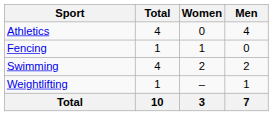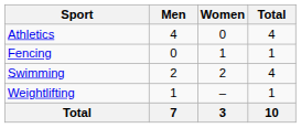 <table class="wikitable sortable" style="text-align:center;">
 <tr>
 <th width=180>Sport</th>
+<th width=55>Men</th>
+<th width=55>Women</th>
 <th width=55>Total</th>
-<th width=55>Women</th>
-<th width=55>Men</th>
 </tr>
 <tr>
 <td align=left><a href='#'>Athletics</a></td>
 <td>4</td>
 <td>0</td>
 <td>4</td>
 </tr>
 <tr>
 <td align=left><a href='#'>Fencing</a></td>
+<td>0</td>
 <td>1</td>
 <td>1</td>
-<td>0</td>
 </tr>
 <tr>
 <td align=left><a href='#'>Swimming</a></td>
-<td>4</td>
 <td>2</td>
 <td>2</td>
+<td>4</td>
 </tr>
 <tr>
 <td align=left><a href='#'>Weightlifting</a></td>
 <td>1</td>
 <td>–</td>
 <td>1</td>
 </tr>
 <tr>
 <th>Total</th>
+<th>7</th>
+<th>3</th>
 <th>10</th>
-<th>3</th>
-<th>7</th>
 </tr>
 </table>
